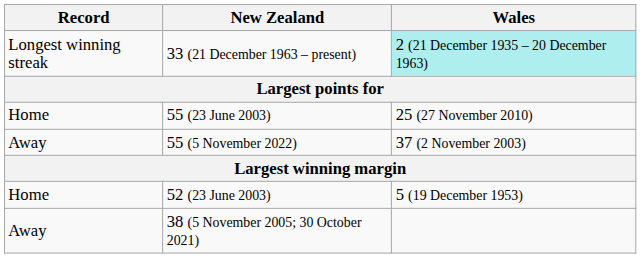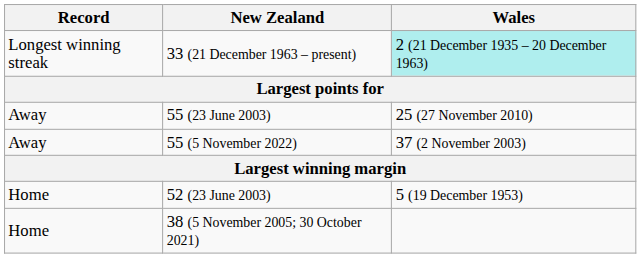 <table class="wikitable">
 <tr>
 <th>Record</th>
 <th>New Zealand</th>
 <th>Wales</th>
 </tr>
 <tr>
 <td>Longest winning streak</td>
 <td>33 <small>(21 December 1963 – present)</small></td>
 <td style="background: paleturquoise;">2 <small>(21 December 1935 – 20 December 1963)</small></td>
 </tr>
 <tr>
 <th colspan=3 align=center>Largest points for</th>
 </tr>
 <tr>
-<td>Home</td>
+<td>Away</td>
 <td>55 <small>(23 June 2003)</small></td>
 <td>25 <small>(27 November 2010)</small></td>
 </tr>
 <tr>
 <td>Away</td>
 <td>55 <small>(5 November 2022)</small></td>
 <td>37 <small>(2 November 2003)</small></td>
 </tr>
 <tr>
 <th colspan=3 align=center>Largest winning margin</th>
 </tr>
 <tr>
 <td>Home</td>
 <td>52 <small>(23 June 2003)</small></td>
 <td>5 <small>(19 December 1953)</small></td>
 </tr>
 <tr>
-<td>Away</td>
+<td>Home</td>
 <td>38 <small>(5 November 2005; 30 October 2021)</small></td>
 <td></td>
 </tr>
 </table>
